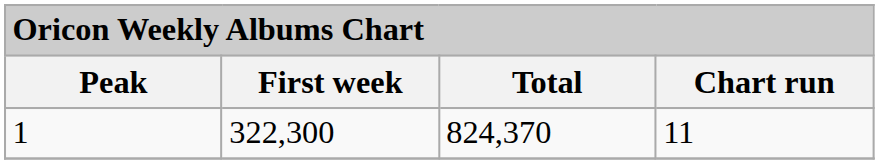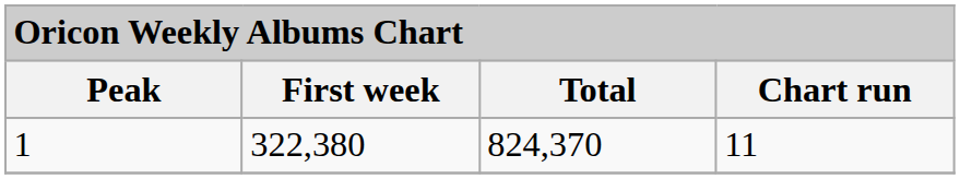 <table class="wikitable">
 <tr bgcolor="#CCCCCC">
 <td colspan="4" width="400px"><strong>Oricon Weekly Albums Chart</strong></td>
 </tr>
 <tr>
 <th width="100px">Peak</th>
 <th width="100px">First week</th>
 <th width="100px">Total</th>
 <th width="100px">Chart run</th>
 </tr>
 <tr>
 <td>1</td>
-<td>322,300</td>
+<td>322,380</td>
 <td>824,370</td>
 <td>11</td>
 </tr>
 <tr>
 </tr>
 </table>
